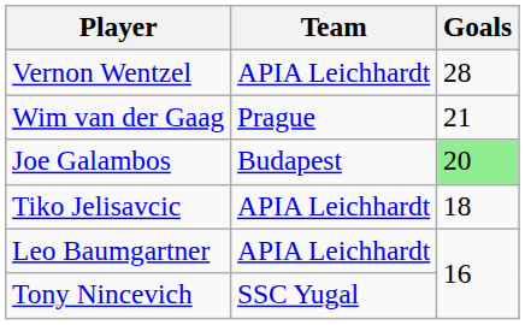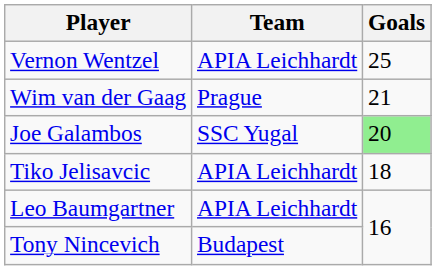 <table class="wikitable">
 <tr>
 <th>Player</th>
 <th>Team</th>
 <th>Goals</th>
 </tr>
 <tr>
 <td><a href='#'>Vernon Wentzel</a></td>
 <td><a href='#'>APIA Leichhardt</a></td>
-<td>28</td>
+<td>25</td>
 </tr>
 <tr>
 <td><a href='#'>Wim van der Gaag</a></td>
 <td><a href='#'>Prague</a></td>
 <td>21</td>
 </tr>
 <tr>
 <td><a href='#'>Joe Galambos</a></td>
-<td><a href='#'>Budapest</a></td>
+<td><a href='#'>SSC Yugal</a></td>
 <td style="background: lightgreen;">20</td>
 </tr>
 <tr>
 <td><a href='#'>Tiko Jelisavcic</a></td>
 <td><a href='#'>APIA Leichhardt</a></td>
 <td>18</td>
 </tr>
 <tr>
 <td><a href='#'>Leo Baumgartner</a></td>
 <td><a href='#'>APIA Leichhardt</a></td>
 <td rowspan=2>16</td>
 </tr>
 <tr>
 <td><a href='#'>Tony Nincevich</a></td>
-<td><a href='#'>SSC Yugal</a></td>
+<td><a href='#'>Budapest</a></td>
 </tr>
 </table>
